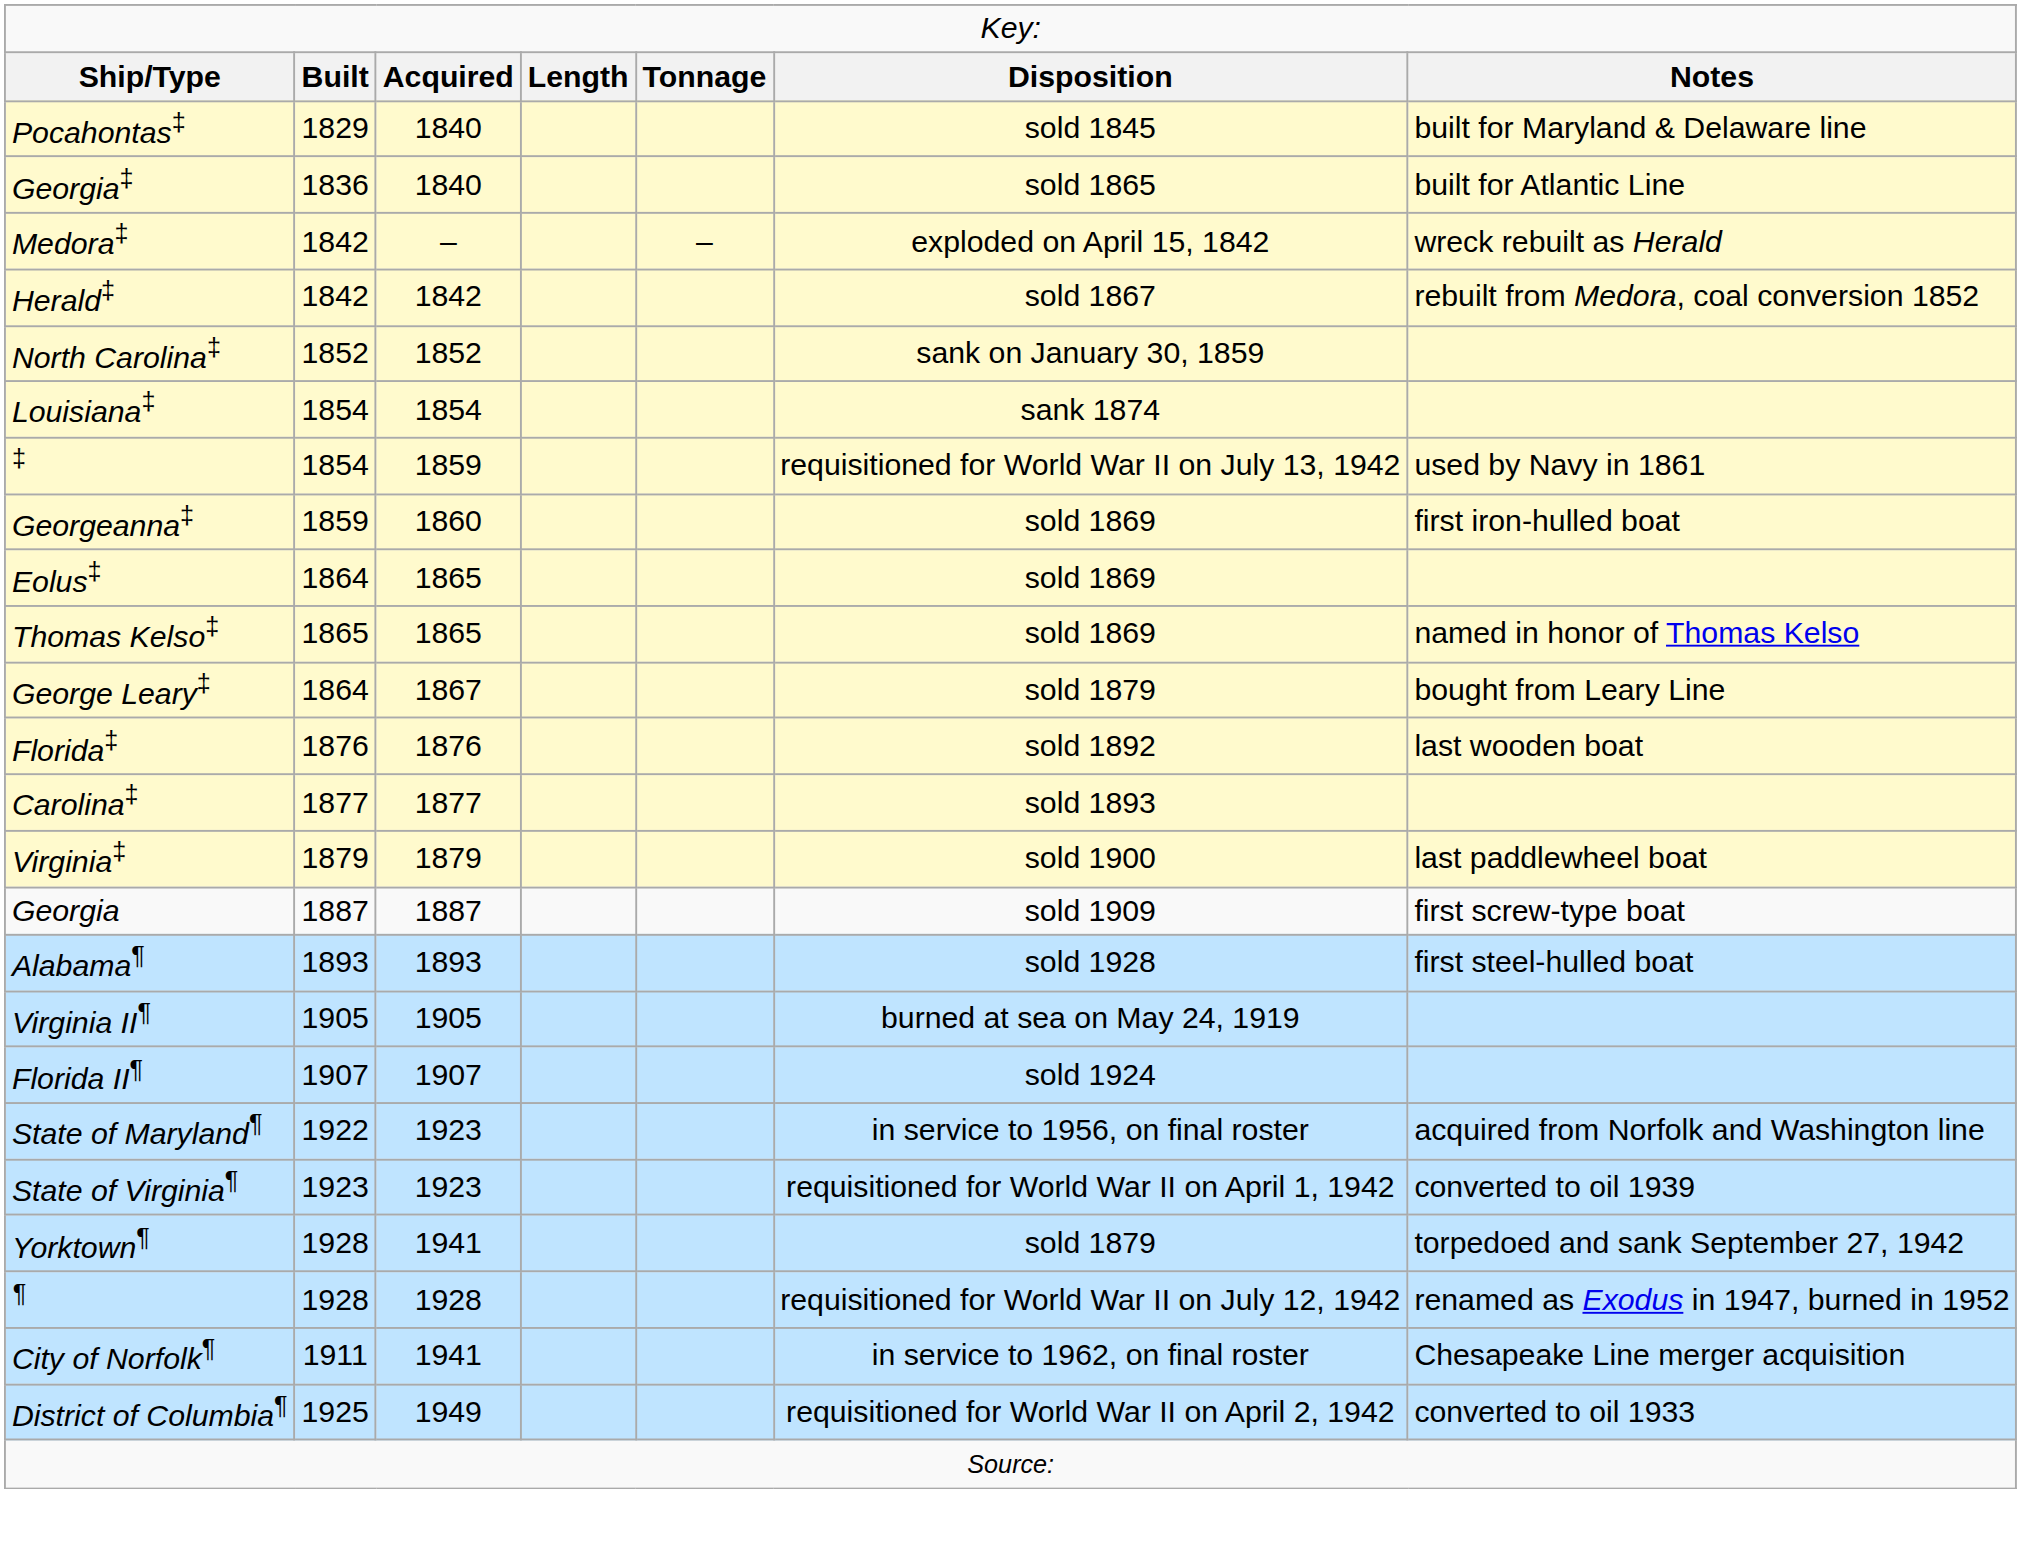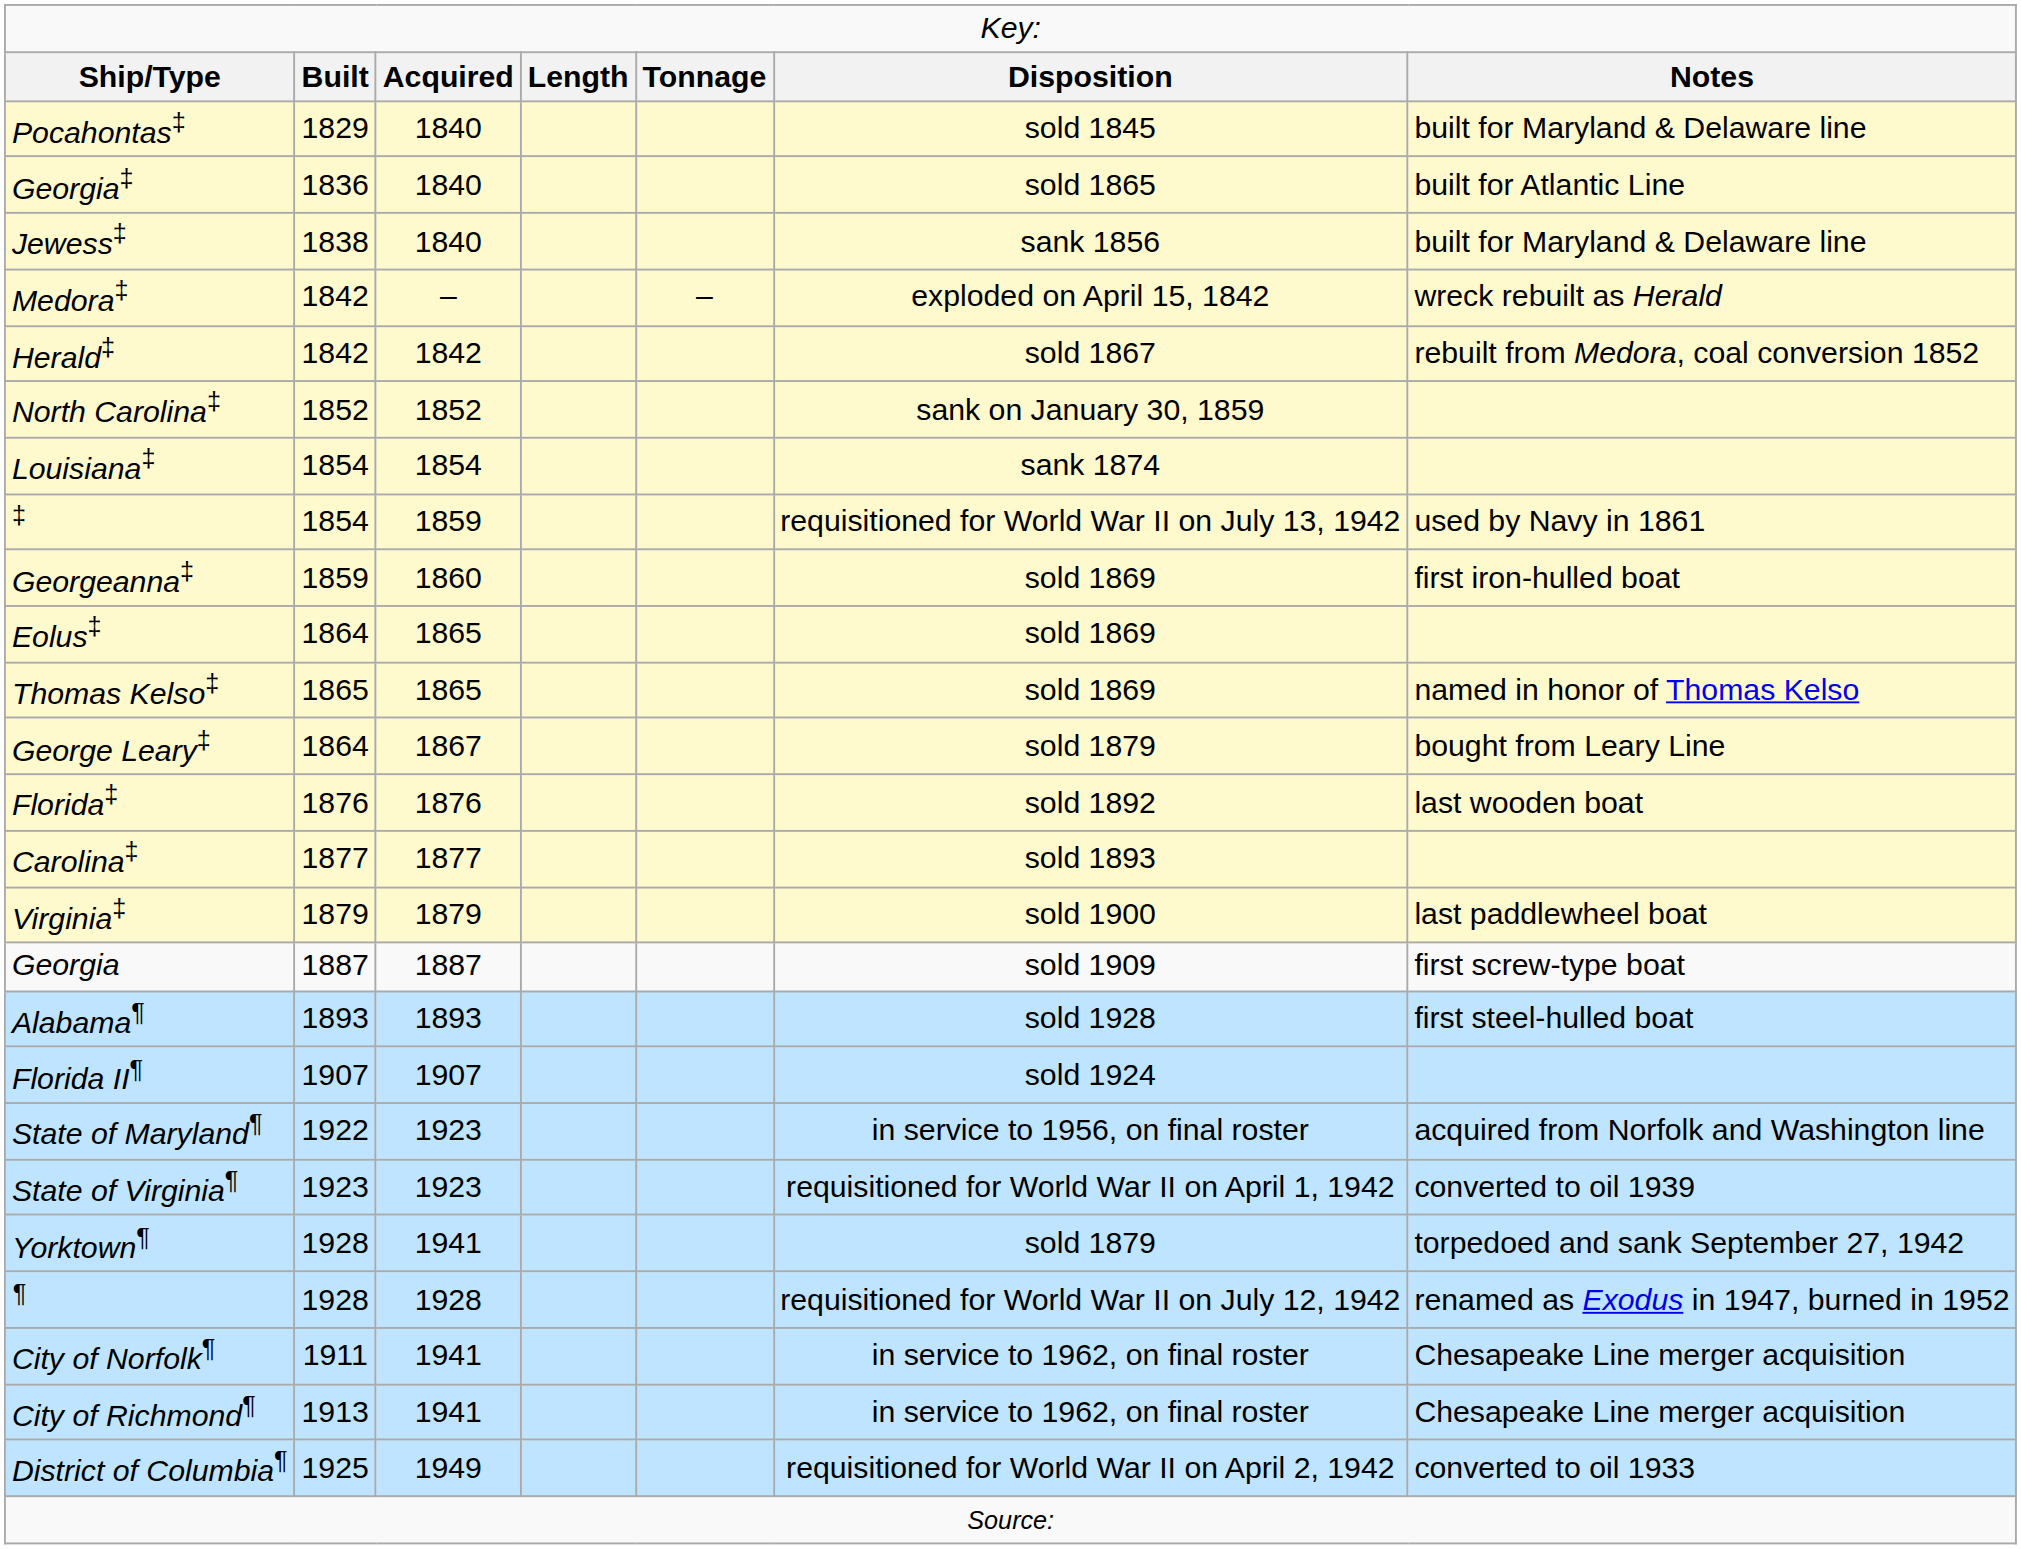 <table class="wikitable">
 <tr>
 <td colspan="7" style="text-align:center"> <em>Key:</em>   </td>
 </tr>
 <tr>
 <th>Ship/Type</th>
 <th>Built</th>
 <th>Acquired</th>
 <th>Length</th>
 <th>Tonnage</th>
 <th>Disposition</th>
 <th>Notes</th>
 </tr>
 <tr style="background-color:#FFFACD">
 <td><em>Pocahontas</em><sup>‡</sup></td>
 <td align="center">1829</td>
 <td align="center">1840</td>
 <td align="center"></td>
 <td align="center"></td>
 <td align="center">sold 1845</td>
 <td>built for Maryland & Delaware line</td>
 </tr>
 <tr style="background-color:#FFFACD">
 <td><em>Georgia</em><sup>‡</sup></td>
 <td align="Center">1836</td>
 <td align="center">1840</td>
 <td align="center"></td>
 <td align="center"></td>
 <td align="center">sold 1865</td>
 <td>built for Atlantic Line</td>
+</tr>
+<tr style="background-color:#FFFACD">
+<td><em>Jewess</em><sup>‡</sup></td>
+<td align="center">1838</td>
+<td align="center">1840</td>
+<td align="center"></td>
+<td align="center"></td>
+<td align="center">sank 1856</td>
+<td>built for Maryland & Delaware line</td>
 </tr>
 <tr style="background-color:#FFFACD">
 <td><em>Medora</em><sup>‡</sup></td>
 <td align="center">1842</td>
 <td align="center">–</td>
 <td align="center"></td>
 <td align="center">–</td>
 <td align="center">exploded on April 15, 1842</td>
 <td>wreck rebuilt as <em>Herald</em></td>
 </tr>
 <tr style="background-color:#FFFACD">
 <td><em>Herald</em><sup>‡</sup></td>
 <td align="center">1842</td>
 <td align="center">1842</td>
 <td align="center"></td>
 <td align="center"></td>
 <td align="center">sold 1867</td>
 <td>rebuilt from <em>Medora</em>, coal conversion 1852</td>
 </tr>
 <tr style="background-color:#FFFACD">
 <td><em>North Carolina</em><sup>‡</sup></td>
 <td align="center">1852</td>
 <td align="center">1852</td>
 <td align="center"></td>
 <td align="center"></td>
 <td align="center">sank on January 30, 1859</td>
 <td></td>
 </tr>
 <tr style="background-color:#FFFACD">
 <td><em>Louisiana</em><sup>‡</sup></td>
 <td align="center">1854</td>
 <td align="center">1854</td>
 <td align="center"></td>
 <td align="center"></td>
 <td align="center">sank 1874</td>
 <td></td>
 </tr>
 <tr style="background-color:#FFFACD">
 <td><sup>‡</sup></td>
 <td align="center">1854</td>
 <td align="center">1859</td>
 <td align="center"></td>
 <td align="center"></td>
 <td align="center">requisitioned for World War II on July 13, 1942</td>
 <td>used by Navy in 1861</td>
 </tr>
 <tr style="background-color:#FFFACD">
 <td><em>Georgeanna</em><sup>‡</sup></td>
 <td align="center">1859</td>
 <td align="center">1860</td>
 <td align="center"></td>
 <td align="center"></td>
 <td align="center">sold 1869</td>
 <td>first iron-hulled boat</td>
 </tr>
 <tr style="background-color:#FFFACD">
 <td><em>Eolus</em><sup>‡</sup></td>
 <td align="center">1864</td>
 <td align="center">1865</td>
 <td align="center"></td>
 <td align="center"></td>
 <td align="center">sold 1869</td>
 <td></td>
 </tr>
 <tr style="background-color:#FFFACD">
 <td><em>Thomas Kelso</em><sup>‡</sup></td>
 <td align="center">1865</td>
 <td align="center">1865</td>
 <td align="center"></td>
 <td align="center"></td>
 <td align="center">sold 1869</td>
 <td>named in honor of <a href='#'>Thomas Kelso</a></td>
 </tr>
 <tr style="background-color:#FFFACD">
 <td><em>George Leary</em><sup>‡</sup></td>
 <td align="center">1864</td>
 <td align="center">1867</td>
 <td align="center"></td>
 <td align="center"></td>
 <td align="center">sold 1879</td>
 <td>bought from Leary Line</td>
 </tr>
 <tr style="background-color:#FFFACD">
 <td><em>Florida</em><sup>‡</sup></td>
 <td align="center">1876</td>
 <td align="center">1876</td>
 <td align="center"></td>
 <td align="center"></td>
 <td align="center">sold 1892</td>
 <td>last wooden boat</td>
 </tr>
 <tr style="background-color:#FFFACD">
 <td><em>Carolina</em><sup>‡</sup></td>
 <td align="center">1877</td>
 <td align="center">1877</td>
 <td align="center"></td>
 <td align="center"></td>
 <td align="center">sold 1893</td>
 <td></td>
 </tr>
 <tr style="background-color:#FFFACD">
 <td><em>Virginia</em><sup>‡</sup></td>
 <td align="center">1879</td>
 <td align="center">1879</td>
 <td align="center"></td>
 <td align="center"></td>
 <td align="center">sold 1900</td>
 <td>last paddlewheel boat</td>
 </tr>
 <tr>
 <td><em>Georgia</em></td>
 <td align="center">1887</td>
 <td align="center">1887</td>
 <td align="center"></td>
 <td align="center"></td>
 <td align="center">sold 1909</td>
 <td>first screw-type boat</td>
 </tr>
 <tr style="background-color:#BFE4FF">
 <td><em>Alabama</em><sup>¶</sup></td>
 <td align="center">1893</td>
 <td align="center">1893</td>
 <td align="center"></td>
 <td align="center"></td>
 <td align="center">sold 1928</td>
 <td>first steel-hulled boat</td>
 </tr>
 <tr style="background-color:#BFE4FF">
-<td><em>Virginia II</em><sup>¶</sup></td>
-<td align="center">1905</td>
-<td align="center">1905</td>
-<td align="center"></td>
-<td align="center"></td>
-<td align="center">burned at sea on May 24, 1919</td>
-<td></td>
-</tr>
-<tr style="background-color:#BFE4FF">
 <td><em>Florida II</em><sup>¶</sup></td>
 <td align="center">1907</td>
 <td align="center">1907</td>
 <td align="center"></td>
 <td align="center"></td>
 <td align="center">sold 1924</td>
 <td></td>
 </tr>
 <tr style="background-color:#BFE4FF">
 <td><em>State of Maryland</em><sup>¶</sup></td>
 <td align="center">1922</td>
 <td align="center">1923</td>
 <td align="center"></td>
 <td align="center"></td>
 <td align="center">in service to 1956, on final roster</td>
 <td>acquired from Norfolk and Washington line</td>
 </tr>
 <tr style="background-color:#BFE4FF">
 <td><em>State of Virginia</em><sup>¶</sup></td>
 <td align="center">1923</td>
 <td align="center">1923</td>
 <td align="center"></td>
 <td align="center"></td>
 <td align="center">requisitioned for World War II on April 1, 1942</td>
 <td>converted to oil 1939</td>
 </tr>
 <tr style="background-color:#BFE4FF">
 <td><em>Yorktown</em><sup>¶</sup></td>
 <td align="center">1928</td>
 <td align="center">1941</td>
 <td align="center"></td>
 <td align="center"></td>
 <td align="center">sold 1879</td>
 <td>torpedoed and sank September 27, 1942</td>
 </tr>
 <tr style="background-color:#BFE4FF">
 <td><em><sup>¶</sup></em></td>
 <td align="center">1928</td>
 <td align="center">1928</td>
 <td align="center"></td>
 <td align="center"></td>
 <td align="center">requisitioned for World War II on July 12, 1942</td>
 <td>renamed as <a href='#'><em>Exodus</em></a> in 1947, burned in 1952</td>
 </tr>
 <tr style="background-color:#BFE4FF">
 <td><em>City of Norfolk</em><sup>¶</sup></td>
 <td align="center">1911</td>
 <td align="center">1941</td>
 <td align="center"></td>
 <td align="center"></td>
 <td align="center">in service to 1962, on final roster</td>
 <td>Chesapeake Line merger acquisition</td>
 </tr>
 <tr style="background-color:#BFE4FF">
+<td><em>City of Richmond</em><sup>¶</sup></td>
+<td align="center">1913</td>
+<td align="center">1941</td>
+<td align="center"></td>
+<td align="center"></td>
+<td align="center">in service to 1962, on final roster</td>
+<td>Chesapeake Line merger acquisition</td>
+</tr>
+<tr style="background-color:#BFE4FF">
 <td><em>District of Columbia</em><sup>¶</sup></td>
 <td align="center">1925</td>
 <td align="center">1949</td>
 <td align="center"></td>
 <td align="center"></td>
 <td align="center">requisitioned for World War II on April 2, 1942</td>
 <td>converted to oil 1933</td>
 </tr>
 <tr align="center">
 <td colspan="7"><small><em>Source:</em> </small></td>
 </tr>
 </table>
